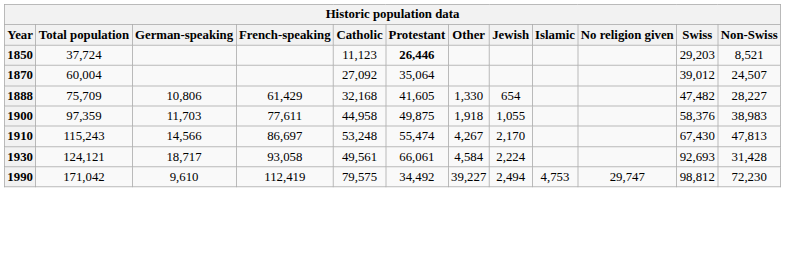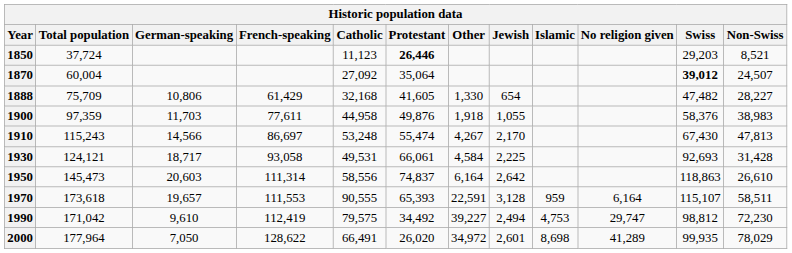 <table class="wikitable collapsible collapsed">
 <tr>
 <th colspan="12">Historic population data</th>
 </tr>
 <tr>
 <th>Year</th>
 <th>Total population</th>
 <th>German-speaking</th>
 <th>French-speaking</th>
 <th>Catholic</th>
 <th>Protestant</th>
 <th>Other</th>
 <th>Jewish</th>
 <th>Islamic</th>
 <th>No religion given</th>
 <th>Swiss</th>
 <th>Non-Swiss</th>
 </tr>
 <tr>
 <th scope="row">1850</th>
 <td style="text-align:center;">37,724</td>
 <td style="text-align:center;"></td>
 <td style="text-align:center;"></td>
 <td style="text-align:center;">11,123</td>
 <td style="text-align:center;"><strong>26,446</strong></td>
 <td style="text-align:center;"></td>
 <td style="text-align:center;"></td>
 <td style="text-align:center;"></td>
 <td style="text-align:center;"></td>
 <td style="text-align:center;">29,203</td>
 <td style="text-align:center;">8,521</td>
 </tr>
 <tr>
 <th scope="row">1870</th>
 <td style="text-align:center;">60,004</td>
 <td style="text-align:center;"></td>
 <td style="text-align:center;"></td>
 <td style="text-align:center;">27,092</td>
 <td style="text-align:center;">35,064</td>
 <td style="text-align:center;"></td>
 <td style="text-align:center;"></td>
 <td style="text-align:center;"></td>
 <td style="text-align:center;"></td>
-<td style="text-align:center;">39,012</td>
+<td style="text-align:center;"><strong>39,012</strong></td>
 <td style="text-align:center;">24,507</td>
 </tr>
 <tr>
 <th scope="row">1888</th>
 <td style="text-align:center;">75,709</td>
 <td style="text-align:center;">10,806</td>
 <td style="text-align:center;">61,429</td>
 <td style="text-align:center;">32,168</td>
 <td style="text-align:center;">41,605</td>
 <td style="text-align:center;">1,330</td>
 <td style="text-align:center;">654</td>
 <td style="text-align:center;"></td>
 <td style="text-align:center;"></td>
 <td style="text-align:center;">47,482</td>
 <td style="text-align:center;">28,227</td>
 </tr>
 <tr>
 <th scope="row">1900</th>
 <td style="text-align:center;">97,359</td>
 <td style="text-align:center;">11,703</td>
 <td style="text-align:center;">77,611</td>
 <td style="text-align:center;">44,958</td>
-<td style="text-align:center;">49,875</td>
+<td style="text-align:center;">49,876</td>
 <td style="text-align:center;">1,918</td>
 <td style="text-align:center;">1,055</td>
 <td style="text-align:center;"></td>
 <td style="text-align:center;"></td>
 <td style="text-align:center;">58,376</td>
 <td style="text-align:center;">38,983</td>
 </tr>
 <tr>
 <th scope="row">1910</th>
 <td style="text-align:center;">115,243</td>
 <td style="text-align:center;">14,566</td>
 <td style="text-align:center;">86,697</td>
 <td style="text-align:center;">53,248</td>
 <td style="text-align:center;">55,474</td>
 <td style="text-align:center;">4,267</td>
 <td style="text-align:center;">2,170</td>
 <td style="text-align:center;"></td>
 <td style="text-align:center;"></td>
 <td style="text-align:center;">67,430</td>
 <td style="text-align:center;">47,813</td>
 </tr>
 <tr>
 <th scope="row">1930</th>
 <td style="text-align:center;">124,121</td>
 <td style="text-align:center;">18,717</td>
 <td style="text-align:center;">93,058</td>
-<td style="text-align:center;">49,561</td>
+<td style="text-align:center;">49,531</td>
 <td style="text-align:center;">66,061</td>
 <td style="text-align:center;">4,584</td>
-<td style="text-align:center;">2,224</td>
+<td style="text-align:center;">2,225</td>
 <td style="text-align:center;"></td>
 <td style="text-align:center;"></td>
 <td style="text-align:center;">92,693</td>
 <td style="text-align:center;">31,428</td>
+</tr>
+<tr>
+<th scope="row">1950</th>
+<td style="text-align:center;">145,473</td>
+<td style="text-align:center;">20,603</td>
+<td style="text-align:center;">111,314</td>
+<td style="text-align:center;">58,556</td>
+<td style="text-align:center;">74,837</td>
+<td style="text-align:center;">6,164</td>
+<td style="text-align:center;">2,642</td>
+<td style="text-align:center;"></td>
+<td style="text-align:center;"></td>
+<td style="text-align:center;">118,863</td>
+<td style="text-align:center;">26,610</td>
+</tr>
+<tr>
+<th scope="row">1970</th>
+<td style="text-align:center;">173,618</td>
+<td style="text-align:center;">19,657</td>
+<td style="text-align:center;">111,553</td>
+<td style="text-align:center;">90,555</td>
+<td style="text-align:center;">65,393</td>
+<td style="text-align:center;">22,591</td>
+<td style="text-align:center;">3,128</td>
+<td style="text-align:center;">959</td>
+<td style="text-align:center;">6,164</td>
+<td style="text-align:center;">115,107</td>
+<td style="text-align:center;">58,511</td>
 </tr>
 <tr>
 <th scope="row">1990</th>
 <td style="text-align:center;">171,042</td>
 <td style="text-align:center;">9,610</td>
 <td style="text-align:center;">112,419</td>
 <td style="text-align:center;">79,575</td>
 <td style="text-align:center;">34,492</td>
 <td style="text-align:center;">39,227</td>
 <td style="text-align:center;">2,494</td>
 <td style="text-align:center;">4,753</td>
 <td style="text-align:center;">29,747</td>
 <td style="text-align:center;">98,812</td>
 <td style="text-align:center;">72,230</td>
 </tr>
+<tr>
+<th scope="row">2000</th>
+<td style="text-align:center;">177,964</td>
+<td style="text-align:center;">7,050</td>
+<td style="text-align:center;">128,622</td>
+<td style="text-align:center;">66,491</td>
+<td style="text-align:center;">26,020</td>
+<td style="text-align:center;">34,972</td>
+<td style="text-align:center;">2,601</td>
+<td style="text-align:center;">8,698</td>
+<td style="text-align:center;">41,289</td>
+<td style="text-align:center;">99,935</td>
+<td style="text-align:center;">78,029</td>
+</tr>
 </table>
